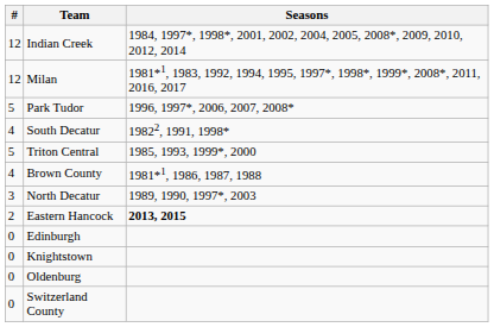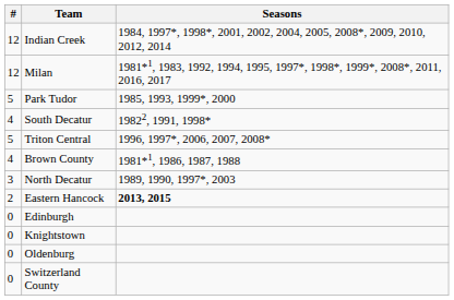 <table class="wikitable" style=>
 <tr>
 <th>#</th>
 <th>Team</th>
 <th>Seasons</th>
 </tr>
 <tr>
 <td>12</td>
 <td>Indian Creek</td>
 <td>1984, 1997*, 1998*, 2001, 2002, 2004, 2005, 2008*, 2009, 2010, 2012, 2014</td>
 </tr>
 <tr>
 <td>12</td>
 <td>Milan</td>
 <td>1981*<sup>1</sup>, 1983, 1992, 1994, 1995, 1997*, 1998*, 1999*, 2008*, 2011, 2016, 2017</td>
 </tr>
 <tr>
 <td>5</td>
 <td>Park Tudor</td>
-<td>1996, 1997*, 2006, 2007, 2008*</td>
+<td>1985, 1993, 1999*, 2000</td>
 </tr>
 <tr>
 <td>4</td>
 <td>South Decatur</td>
 <td>1982<sup>2</sup>, 1991, 1998*</td>
 </tr>
 <tr>
 <td>5</td>
 <td>Triton Central</td>
-<td>1985, 1993, 1999*, 2000</td>
+<td>1996, 1997*, 2006, 2007, 2008*</td>
 </tr>
 <tr>
 <td>4</td>
 <td>Brown County</td>
 <td>1981*<sup>1</sup>, 1986, 1987, 1988</td>
 </tr>
 <tr>
 <td>3</td>
 <td>North Decatur</td>
 <td>1989, 1990, 1997*, 2003</td>
 </tr>
 <tr>
 <td>2</td>
 <td>Eastern Hancock</td>
 <td><strong>2013, 2015</strong></td>
 </tr>
 <tr>
 <td>0</td>
 <td>Edinburgh</td>
 <td></td>
 </tr>
 <tr>
 <td>0</td>
 <td>Knightstown</td>
 <td></td>
 </tr>
 <tr>
 <td>0</td>
 <td>Oldenburg</td>
 <td></td>
 </tr>
 <tr>
 <td>0</td>
 <td>Switzerland County</td>
 <td></td>
 </tr>
 </table>
